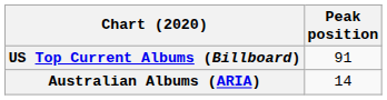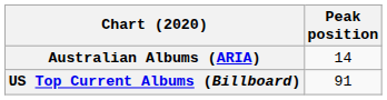 <table class="wikitable plainrowheaders" style="text-align:center">
 <tr>
 <th scope="col">Chart (2020)</th>
 <th scope="col">Peak<br>position</th>
 </tr>
 <tr>
+<th scope="row">Australian Albums (<a href='#'>ARIA</a>)</th>
+<td>14</td>
+</tr>
+<tr>
 <th scope="row">US <a href='#'>Top Current Albums</a> (<em>Billboard</em>)</th>
 <td>91</td>
 </tr>
-<tr>
-<th scope="row">Australian Albums (<a href='#'>ARIA</a>)</th>
-<td>14</td>
-</tr>
 </table>
